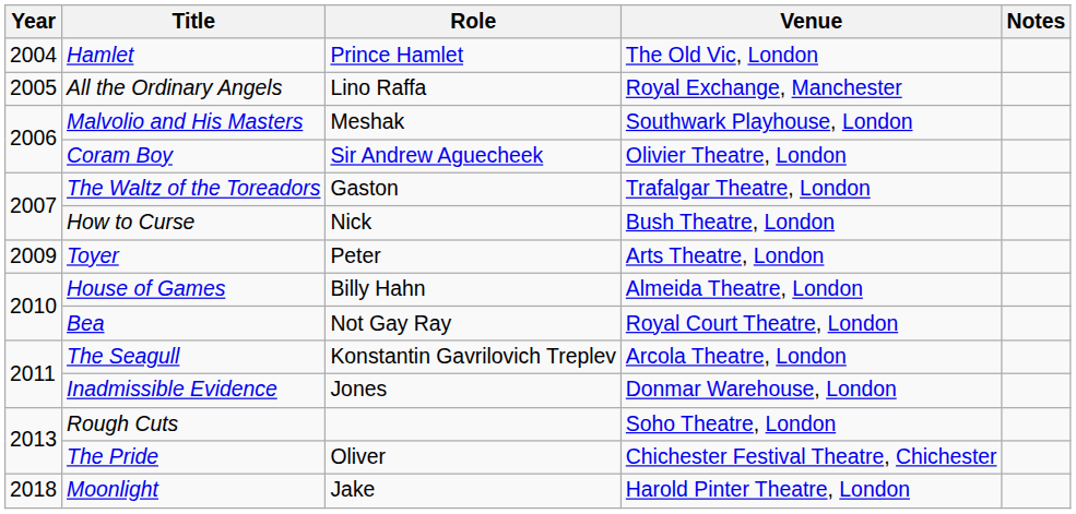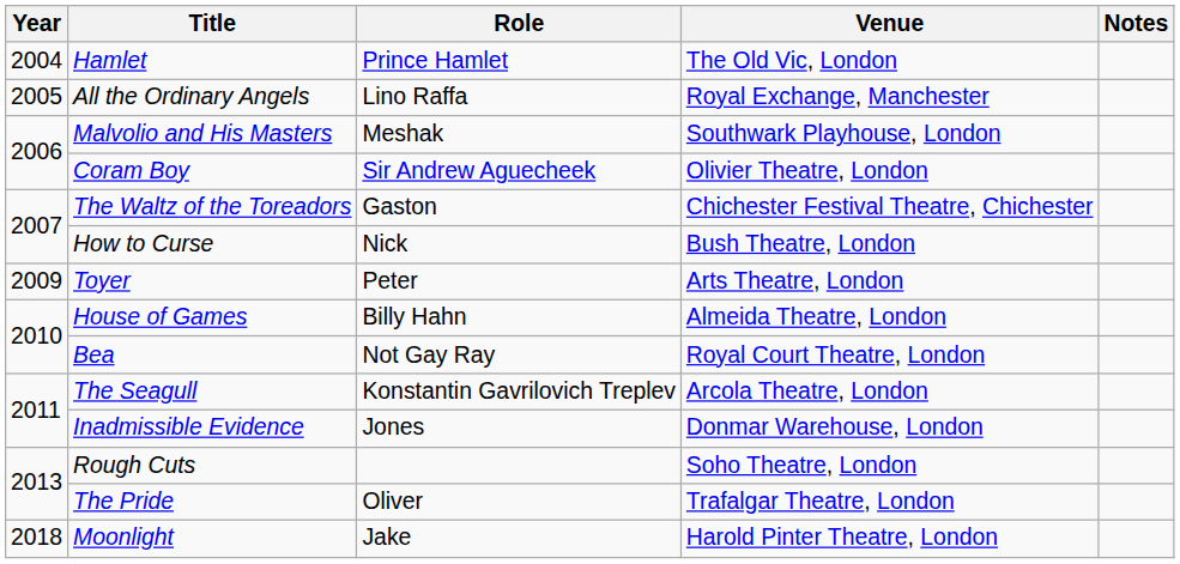 <table class="wikitable sortable">
 <tr>
 <th>Year</th>
 <th>Title</th>
 <th>Role</th>
 <th>Venue</th>
 <th>Notes</th>
 </tr>
 <tr>
 <td>2004</td>
 <td><em><a href='#'>Hamlet</a></em></td>
 <td><a href='#'>Prince Hamlet</a></td>
 <td><a href='#'>The Old Vic</a>, <a href='#'>London</a></td>
 <td></td>
 </tr>
 <tr>
 <td>2005</td>
 <td><em>All the Ordinary Angels</em></td>
 <td>Lino Raffa</td>
 <td><a href='#'>Royal Exchange</a>, <a href='#'>Manchester</a></td>
 <td></td>
 </tr>
 <tr>
 <td rowspan="2">2006</td>
 <td><em><a href='#'>Malvolio and His Masters</a></em></td>
 <td>Meshak</td>
 <td><a href='#'>Southwark Playhouse</a>, <a href='#'>London</a></td>
 <td></td>
 </tr>
 <tr>
 <td><em><a href='#'>Coram Boy</a></em></td>
 <td><a href='#'>Sir Andrew Aguecheek</a></td>
 <td><a href='#'>Olivier Theatre</a>, <a href='#'>London</a></td>
 <td></td>
 </tr>
 <tr>
 <td rowspan="2">2007</td>
 <td><em><a href='#'>The Waltz of the Toreadors</a></em></td>
 <td>Gaston</td>
-<td><a href='#'>Trafalgar Theatre</a>, <a href='#'>London</a></td>
+<td><a href='#'>Chichester Festival Theatre</a>, <a href='#'>Chichester</a></td>
 <td></td>
 </tr>
 <tr>
 <td><em>How to Curse</em></td>
 <td>Nick</td>
 <td><a href='#'>Bush Theatre</a>, <a href='#'>London</a></td>
 <td></td>
 </tr>
 <tr>
 <td>2009</td>
 <td><em><a href='#'>Toyer</a></em></td>
 <td>Peter</td>
 <td><a href='#'>Arts Theatre</a>, <a href='#'>London</a></td>
 <td></td>
 </tr>
 <tr>
 <td rowspan="2">2010</td>
 <td><em><a href='#'>House of Games</a></em></td>
 <td>Billy Hahn</td>
 <td><a href='#'>Almeida Theatre</a>, <a href='#'>London</a></td>
 <td></td>
 </tr>
 <tr>
 <td><em><a href='#'>Bea</a></em></td>
 <td>Not Gay Ray</td>
 <td><a href='#'>Royal Court Theatre</a>, <a href='#'>London</a></td>
 <td></td>
 </tr>
 <tr>
 <td rowspan="2">2011</td>
 <td><em><a href='#'>The Seagull</a></em></td>
 <td>Konstantin Gavrilovich Treplev</td>
 <td><a href='#'>Arcola Theatre</a>, <a href='#'>London</a></td>
 <td></td>
 </tr>
 <tr>
 <td><em><a href='#'>Inadmissible Evidence</a></em></td>
 <td>Jones</td>
 <td><a href='#'>Donmar Warehouse</a>, <a href='#'>London</a></td>
 <td></td>
 </tr>
 <tr>
 <td rowspan="2">2013</td>
 <td><em>Rough Cuts</em></td>
 <td></td>
 <td><a href='#'>Soho Theatre</a>, <a href='#'>London</a></td>
 <td></td>
 </tr>
 <tr>
 <td><em><a href='#'>The Pride</a></em></td>
 <td>Oliver</td>
-<td><a href='#'>Chichester Festival Theatre</a>, <a href='#'>Chichester</a></td>
+<td><a href='#'>Trafalgar Theatre</a>, <a href='#'>London</a></td>
 <td></td>
 </tr>
 <tr>
 <td>2018</td>
 <td><em><a href='#'>Moonlight</a></em></td>
 <td>Jake</td>
 <td><a href='#'>Harold Pinter Theatre</a>, <a href='#'>London</a></td>
 <td></td>
 </tr>
 </table>
